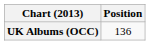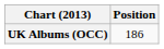 <table class="wikitable sortable plainrowheaders" style="text-align:center">
 <tr>
 <th scope="col">Chart (2013)</th>
 <th scope="col">Position</th>
 </tr>
 <tr>
 <th scope="row">UK Albums (OCC)</th>
-<td>136</td>
+<td>186</td>
 </tr>
 </table>
